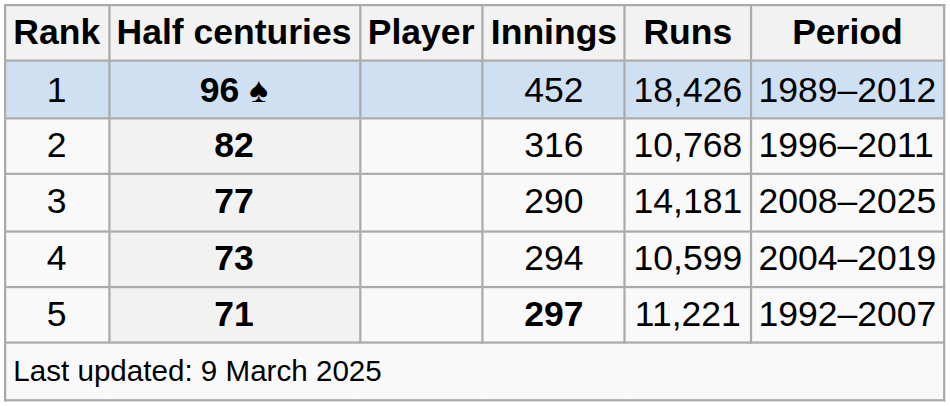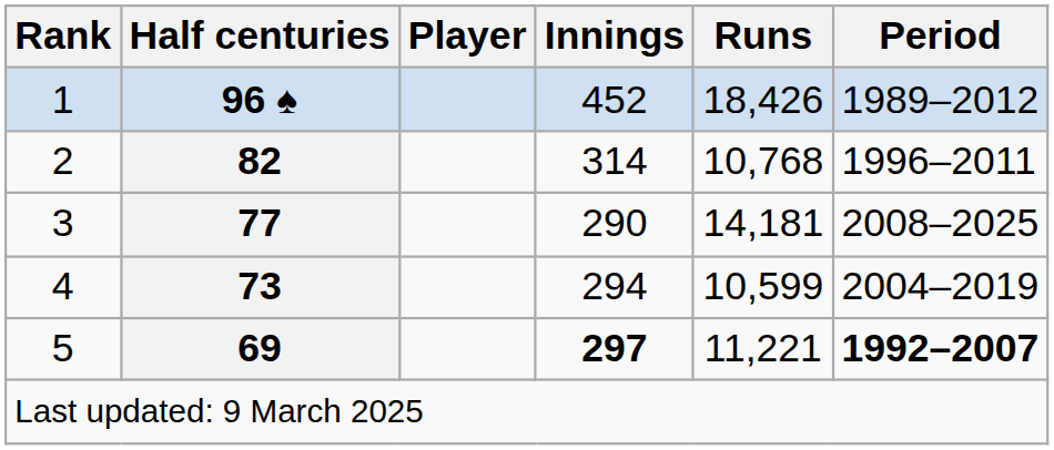 <table class="wikitable sortable">
 <tr>
 <th scope=col>Rank</th>
 <th scope=col>Half centuries</th>
 <th scope=col>Player</th>
 <th scope=col>Innings</th>
 <th scope=col>Runs</th>
 <th scope=col>Period</th>
 </tr>
 <tr bgcolor=#cee0f2>
 <td align=center>1</td>
 <th scope=row style="background:#cee0f2; text-align:center;">96 ♠</th>
 <td></td>
 <td align=center>452</td>
 <td align=center>18,426</td>
 <td>1989–2012</td>
 </tr>
 <tr>
 <td align=center>2</td>
 <th scope=row style=text-align:center;>82</th>
 <td></td>
-<td align=center>316</td>
+<td align=center>314</td>
 <td align=center>10,768</td>
 <td>1996–2011</td>
 </tr>
 <tr>
 <td align=center>3</td>
 <th scope=row style=text-align:center;>77</th>
 <td></td>
 <td align=center>290</td>
 <td align=center>14,181</td>
 <td>2008–2025</td>
 </tr>
 <tr>
 <td align=center>4</td>
 <th scope=row style=text-align:center;>73</th>
 <td></td>
 <td align=center>294</td>
 <td align=center>10,599</td>
 <td>2004–2019</td>
 </tr>
 <tr>
 <td align=center>5</td>
-<th scope=row style=text-align:center;>71</th>
+<th scope=row style=text-align:center;>69</th>
 <td></td>
 <td align=center><strong>297</strong></td>
 <td align=center>11,221</td>
-<td>1992–2007</td>
+<td><strong>1992–2007</strong></td>
 </tr>
 <tr class=sortbottom>
 <td colspan=6><small>Last updated: 9 March 2025</small></td>
 </tr>
 </table>
